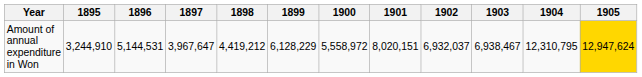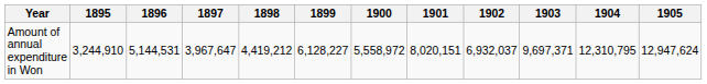 <table class="wikitable">
 <tr>
 <th>Year</th>
 <th>1895</th>
 <th>1896</th>
 <th>1897</th>
 <th>1898</th>
 <th>1899</th>
 <th>1900</th>
 <th>1901</th>
 <th>1902</th>
 <th>1903</th>
 <th>1904</th>
 <th>1905</th>
 </tr>
 <tr>
 <td>Amount of annual expenditure in Won</td>
 <td>3,244,910</td>
 <td>5,144,531</td>
 <td>3,967,647</td>
 <td>4,419,212</td>
-<td>6,128,229</td>
+<td>6,128,227</td>
 <td>5,558,972</td>
 <td>8,020,151</td>
 <td>6,932,037</td>
-<td>6,938,467</td>
+<td>9,697,371</td>
 <td>12,310,795</td>
-<td style="background: gold;">12,947,624</td>
+<td>12,947,624</td>
 </tr>
 </table>
